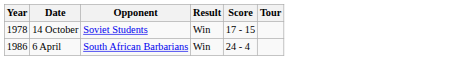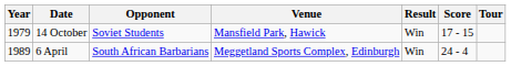 <table class="wikitable" style="font-size: 95%;">
 <tr>
 <th>Year</th>
 <th>Date</th>
 <th>Opponent</th>
+<th>Venue</th>
 <th>Result</th>
 <th>Score</th>
 <th>Tour</th>
 </tr>
 <tr>
-<td>1978</td>
+<td>1979</td>
 <td>14 October</td>
 <td> <a href='#'>Soviet Students</a></td>
+<td><a href='#'>Mansfield Park</a>, <a href='#'>Hawick</a></td>
 <td>Win</td>
 <td>17 - 15</td>
 <td></td>
 </tr>
 <tr>
-<td>1986</td>
+<td>1989</td>
 <td>6 April</td>
 <td> <a href='#'>South African Barbarians</a></td>
+<td><a href='#'>Meggetland Sports Complex</a>, <a href='#'>Edinburgh</a></td>
 <td>Win</td>
 <td>24 - 4</td>
 <td></td>
 </tr>
 </table>
